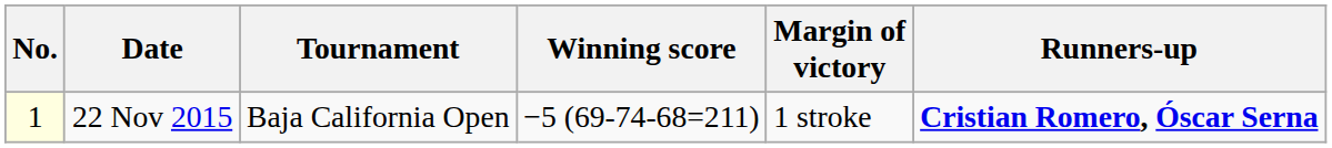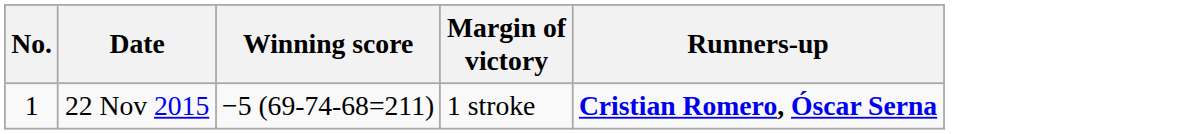 <table class="wikitable" style="font-size:95%;">
 <tr>
 <th>No.</th>
 <th>Date</th>
-<th>Tournament</th>
 <th>Winning score</th>
 <th>Margin of<br>victory</th>
 <th>Runners-up</th>
 </tr>
 <tr>
-<td align=center style="background: lightyellow;">1</td>
+<td align=center>1</td>
 <td align=right>22 Nov <a href='#'>2015</a></td>
-<td>Baja California Open</td>
 <td>−5 (69-74-68=211)</td>
 <td>1 stroke</td>
 <td><strong> <a href='#'>Cristian Romero</a>,  <a href='#'>Óscar Serna</a></strong></td>
 </tr>
 </table>
